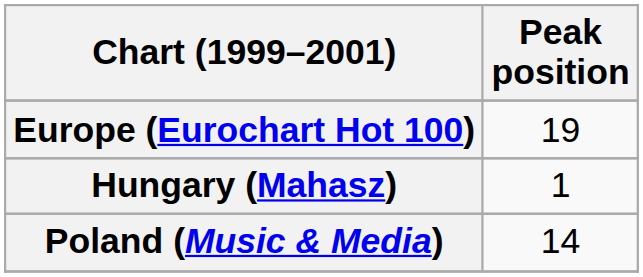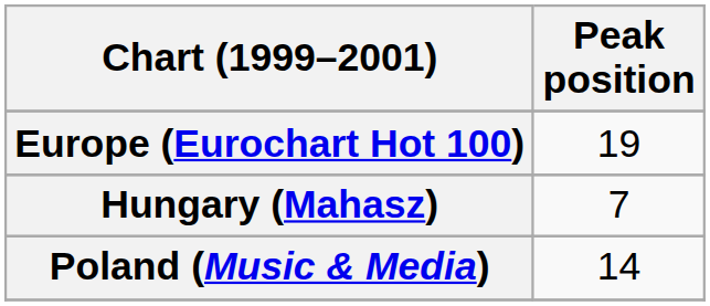 <table class="wikitable sortable plainrowheaders" style="text-align:center">
 <tr>
 <th>Chart (1999–2001)</th>
 <th>Peak<br>position</th>
 </tr>
 <tr>
 </tr>
 <tr>
 </tr>
 <tr>
 </tr>
 <tr>
 </tr>
 <tr>
 <th scope="row">Europe (<a href='#'>Eurochart Hot 100</a>)</th>
 <td>19</td>
 </tr>
 <tr>
 </tr>
 <tr>
 <th scope="row">Hungary (<a href='#'>Mahasz</a>)</th>
-<td>1</td>
+<td>7</td>
 </tr>
 <tr>
 </tr>
 <tr>
 </tr>
 <tr>
 <th scope="row">Poland (<em><a href='#'>Music & Media</a></em>)</th>
 <td>14</td>
 </tr>
 <tr>
 </tr>
 <tr>
 </tr>
 <tr>
 </tr>
 <tr>
 </tr>
 </table>
